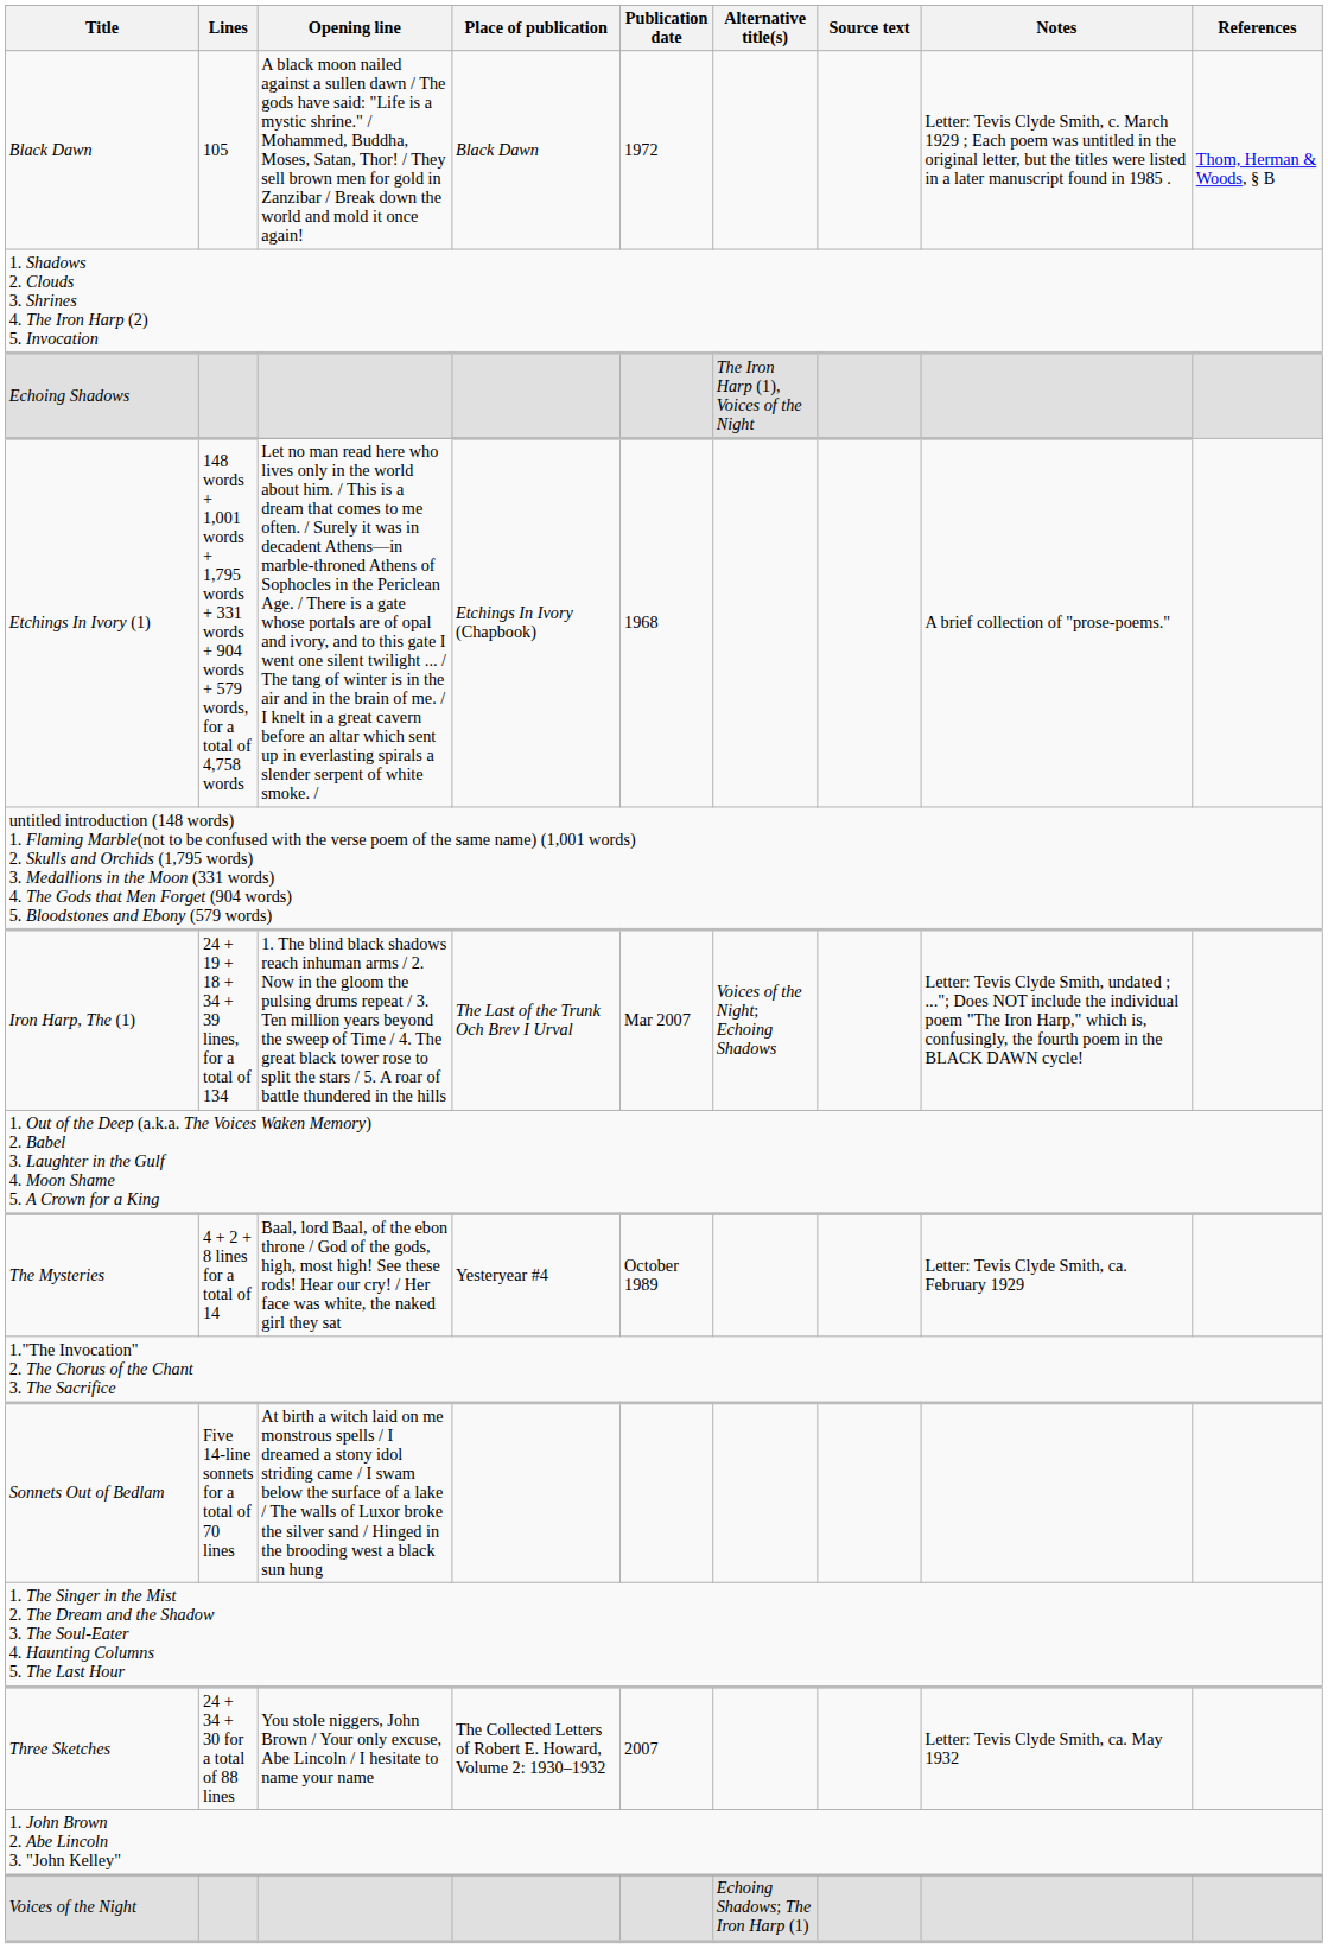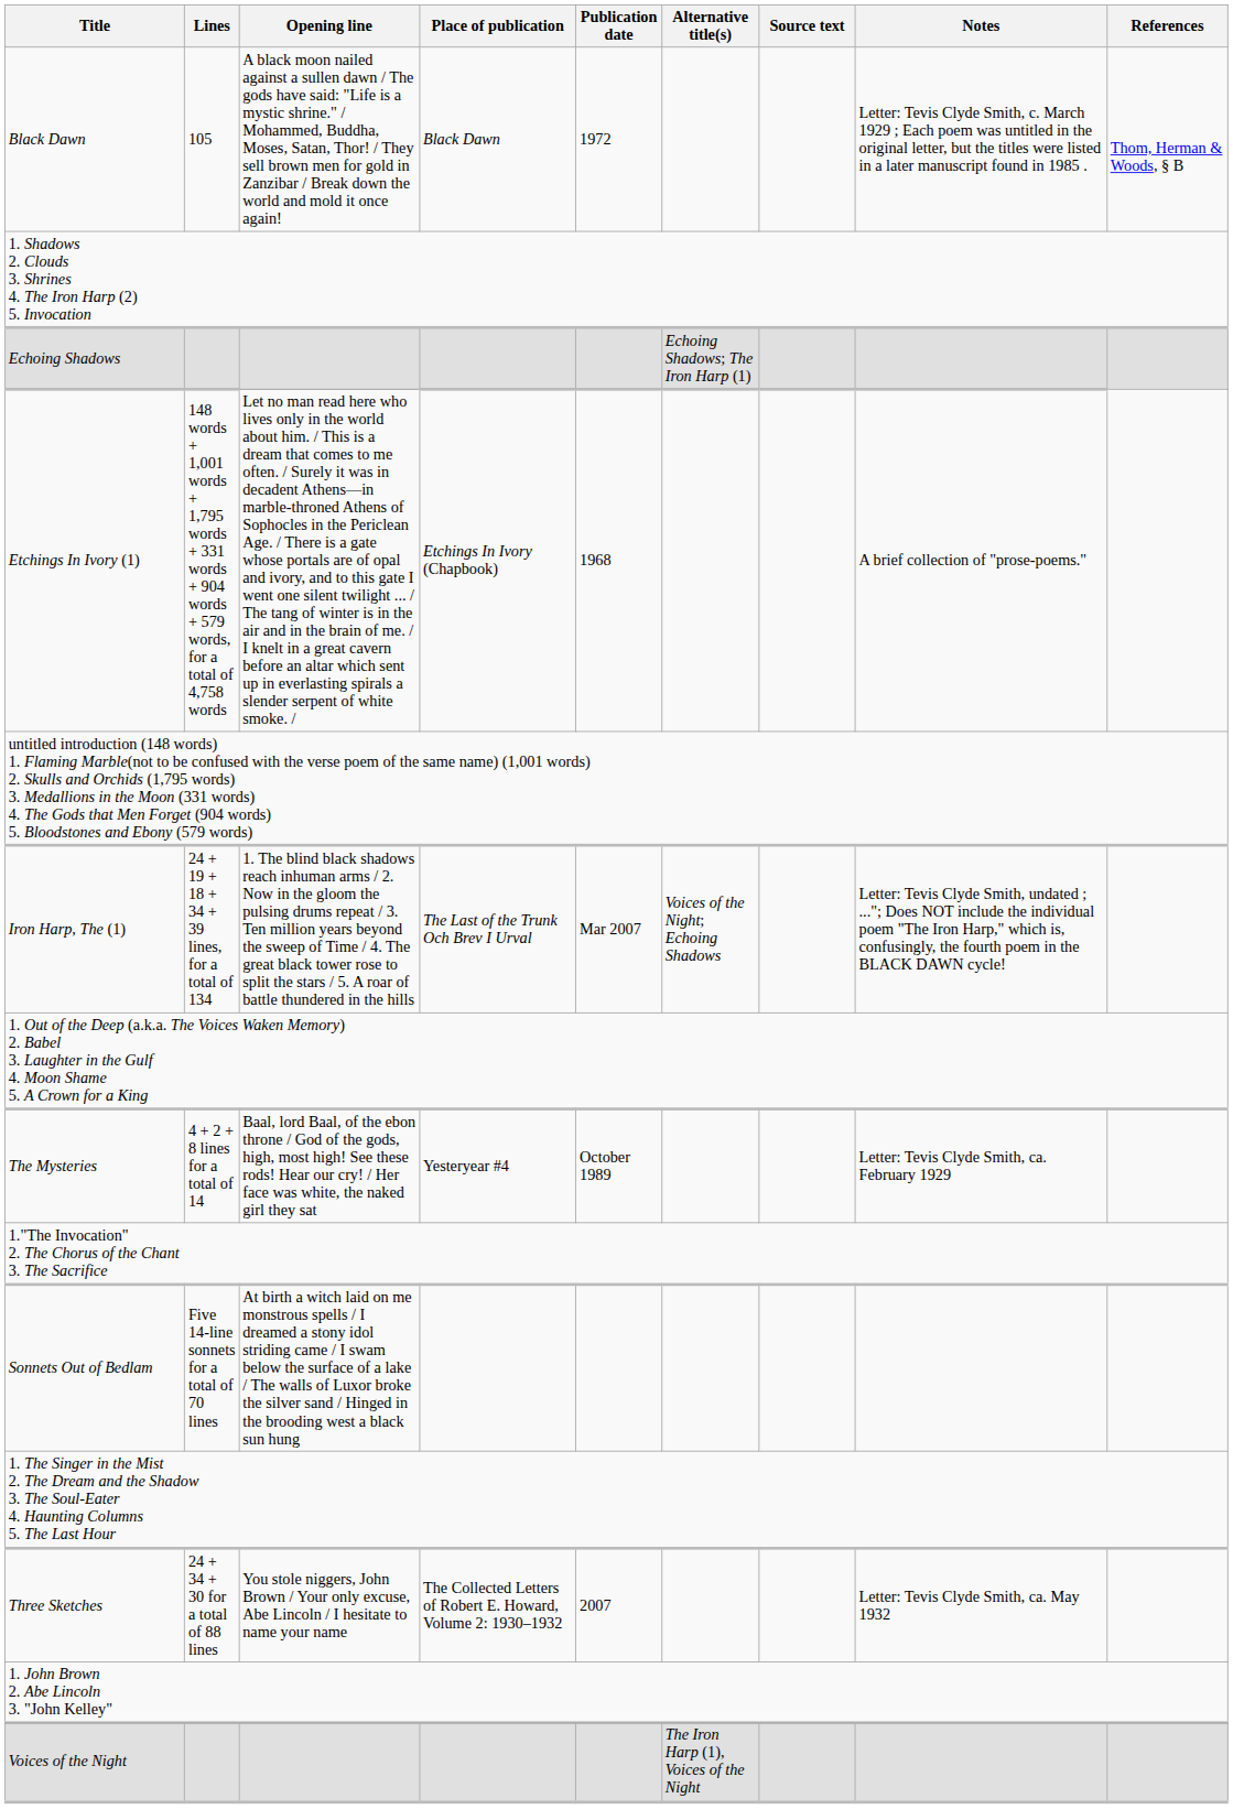 <table class="wikitable">
 <tr>
 <th width="15%">Title</th>
 <th width="3%">Lines</th>
 <th width="15%">Opening line</th>
 <th width="13%">Place of publication</th>
 <th width="7%">Publication date</th>
 <th width="8%">Alternative title(s)</th>
 <th width="8%">Source text</th>
 <th width="21%">Notes</th>
 <th width="10%">References</th>
 </tr>
 <tr>
 <td><em>Black Dawn</em></td>
 <td>105</td>
 <td>A black moon nailed against a sullen dawn / The gods have said: "Life is a mystic shrine." / Mohammed, Buddha, Moses, Satan, Thor! / They sell brown men for gold in Zanzibar / Break down the world and mold it once again!</td>
 <td><em>Black Dawn</em></td>
 <td>1972</td>
 <td></td>
 <td></td>
 <td>Letter: Tevis Clyde Smith, c. March 1929 ; Each poem was untitled in the original letter, but the titles were listed in a later manuscript found in 1985 .</td>
 <td><br><br><a href='#'>Thom, Herman & Woods</a>, § B</td>
 </tr>
 <tr>
 <td style="border-bottom:3px solid #BBBBBB;" colspan="9">1. <em>Shadows</em><br>2. <em>Clouds</em><br>3. <em>Shrines</em><br>4. <em>The Iron Harp</em> (2)<br>5. <em>Invocation</em></td>
 </tr>
 <tr style="background: #E0E0E0;">
 <td><em>Echoing Shadows</em></td>
 <td></td>
 <td></td>
 <td></td>
 <td></td>
-<td><em>The Iron Harp</em> (1), <em>Voices of the Night</em></td>
+<td><em>Echoing Shadows</em>; <em>The Iron Harp</em> (1)</td>
 <td></td>
 <td></td>
 <td><br></td>
 </tr>
 <tr>
 </tr>
 <tr>
 <td style="border-top:3px solid #BBBBBB;"><em>Etchings In Ivory</em> (1)</td>
 <td style="border-top:3px solid #BBBBBB;">148 words + 1,001 words + 1,795 words + 331 words + 904 words + 579 words, for a total of 4,758 words</td>
 <td>Let no man read here who lives only in the world about him. / This is a dream that comes to me often. / Surely it was in decadent Athens—in marble-throned Athens of Sophocles in the Periclean Age. / There is a gate whose portals are of opal and ivory, and to this gate I went one silent twilight ... / The tang of winter is in the air and in the brain of me. / I knelt in a great cavern before an altar which sent up in everlasting spirals a slender serpent of white smoke. /</td>
 <td style="border-top:3px solid #BBBBBB;"><em>Etchings In Ivory</em> (Chapbook)</td>
 <td style="border-top:3px solid #BBBBBB;">1968</td>
 <td style="border-top:3px solid #BBBBBB;"></td>
 <td style="border-top:3px solid #BBBBBB;"></td>
 <td style="border-top:3px solid #BBBBBB;">A brief collection of "prose-poems."</td>
 </tr>
 <tr>
 <td style="border-bottom:3px solid #BBBBBB;" colspan="9">untitled introduction (148 words) <br>1. <em>Flaming Marble</em>(not to be confused with the verse poem of the same name) (1,001 words)<br>2. <em>Skulls and Orchids</em> (1,795 words)<br>3. <em>Medallions in the Moon</em> (331 words)<br>4. <em>The Gods that Men Forget</em> (904 words)<br>5. <em>Bloodstones and Ebony</em> (579 words)<br></td>
 </tr>
 <tr>
 <td style="border-top:3px solid #BBBBBB;"><em>Iron Harp, The</em> (1)</td>
 <td style="border-top:3px solid #BBBBBB;">24 + 19 + 18 + 34 + 39 lines, for a total of 134</td>
 <td style="border-top:3px solid #BBBBBB;">1. The blind black shadows reach inhuman arms / 2. Now in the gloom the pulsing drums repeat / 3. Ten million years beyond the sweep of Time / 4. The great black tower rose to split the stars / 5. A roar of battle thundered in the hills</td>
 <td style="border-top:3px solid #BBBBBB;"><em>The Last of the Trunk Och Brev I Urval</em></td>
 <td style="border-top:3px solid #BBBBBB;">Mar 2007</td>
 <td style="border-top:3px solid #BBBBBB;"><em>Voices of the Night</em>; <em>Echoing Shadows</em></td>
 <td style="border-top:3px solid #BBBBBB;"></td>
 <td style="border-top:3px solid #BBBBBB;">Letter: Tevis Clyde Smith, undated ; ..."; Does NOT include the individual poem "The Iron Harp," which is, confusingly, the fourth poem in the BLACK DAWN cycle!</td>
 <td style="border-top:3px solid #BBBBBB;"></td>
 </tr>
 <tr>
 <td style="border-bottom:3px solid #BBBBBB;" colspan="9">1. <em>Out of the Deep</em> (a.k.a. <em>The Voices Waken Memory</em>)<br>2. <em>Babel</em><br>3. <em>Laughter in the Gulf</em><br>4. <em>Moon Shame</em><br>5. <em>A Crown for a King</em></td>
 </tr>
 <tr>
 <td><em> The Mysteries </em></td>
 <td>4 + 2 + 8 lines for a total of 14</td>
 <td>Baal, lord Baal, of the ebon throne / God of the gods, high, most high!  See these rods!  Hear our cry! / Her face was white, the naked girl they sat</td>
 <td>Yesteryear #4</td>
 <td>October 1989</td>
 <td></td>
 <td></td>
 <td>Letter: Tevis Clyde Smith, ca. February 1929</td>
 <td></td>
 </tr>
 <tr>
 <td style="border-bottom:3px solid #BBBBBB;" colspan="9">1."The Invocation"<br>2. <em> The Chorus of the Chant </em><br>3. <em> The Sacrifice </em><br></td>
 </tr>
 <tr>
 <td><em>Sonnets Out of Bedlam</em></td>
 <td>Five 14-line sonnets for a total of 70 lines</td>
 <td>At birth a witch laid on me monstrous spells / I dreamed a stony idol striding came / I swam below the surface of a lake / The walls of Luxor broke the silver sand / Hinged in the brooding west a black sun hung</td>
 <td></td>
 <td></td>
 <td></td>
 <td></td>
 <td></td>
 <td></td>
 </tr>
 <tr>
 <td style="border-bottom:3px solid #BBBBBB;" colspan="9">1. <em>The Singer in the Mist</em><br>2. <em>The Dream and the Shadow</em><br>3. <em>The Soul-Eater</em><br>4. <em>Haunting Columns</em><br>5. <em>The Last Hour</em></td>
 </tr>
 <tr>
 <td><em>Three Sketches</em></td>
 <td>24 + 34 + 30 for a total of 88 lines</td>
 <td>You stole niggers, John Brown / Your only excuse, Abe Lincoln / I hesitate to name your name</td>
 <td>The Collected Letters of Robert E. Howard, Volume 2: 1930–1932</td>
 <td>2007</td>
 <td></td>
 <td></td>
 <td>Letter: Tevis Clyde Smith, ca. May 1932</td>
 <td></td>
 </tr>
 <tr>
 <td style="border-bottom:3px solid #BBBBBB;" colspan="9">1. <em> John Brown</em><br>2. <em>Abe Lincoln</em><br>3. "John Kelley"<br></td>
 </tr>
 <tr>
 </tr>
 <tr style="border-bottom:3px solid #BBBBBB; background: #E0E0E0;">
 <td><em>Voices of the Night</em></td>
 <td></td>
 <td></td>
 <td></td>
 <td></td>
-<td><em>Echoing Shadows</em>; <em>The Iron Harp</em> (1)</td>
+<td><em>The Iron Harp</em> (1), <em>Voices of the Night</em></td>
 <td></td>
 <td></td>
 <td></td>
 </tr>
 </table>
